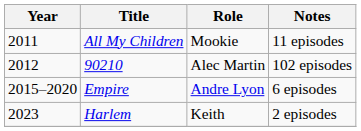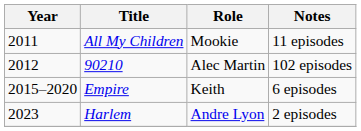 <table class="wikitable sortable">
 <tr>
 <th>Year</th>
 <th>Title</th>
 <th>Role</th>
 <th class="unsortable">Notes</th>
 </tr>
 <tr>
 <td>2011</td>
 <td><em><a href='#'>All My Children</a></em></td>
 <td>Mookie</td>
 <td>11 episodes</td>
 </tr>
 <tr>
 <td>2012</td>
 <td><em><a href='#'>90210</a></em></td>
 <td>Alec Martin</td>
 <td>102 episodes</td>
 </tr>
 <tr>
 <td>2015–2020</td>
 <td><em><a href='#'>Empire</a></em></td>
-<td><a href='#'>Andre Lyon</a></td>
+<td>Keith</td>
 <td>6 episodes</td>
 </tr>
 <tr>
 <td>2023</td>
 <td><em><a href='#'>Harlem</a></em></td>
-<td>Keith</td>
+<td><a href='#'>Andre Lyon</a></td>
 <td>2 episodes</td>
 </tr>
 <tr>
 </tr>
 </table>
